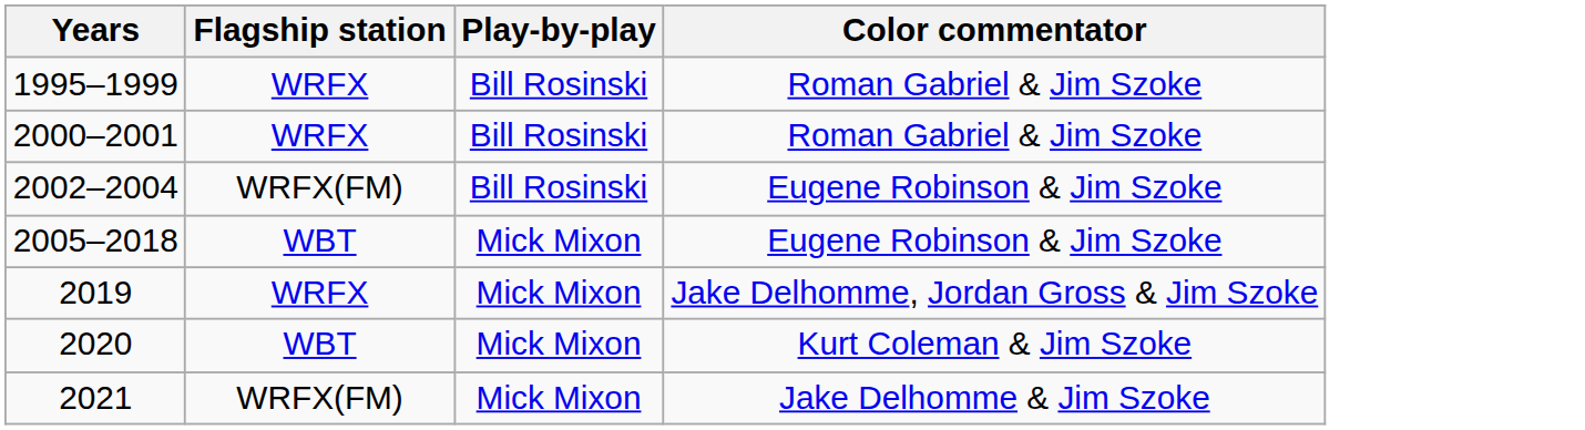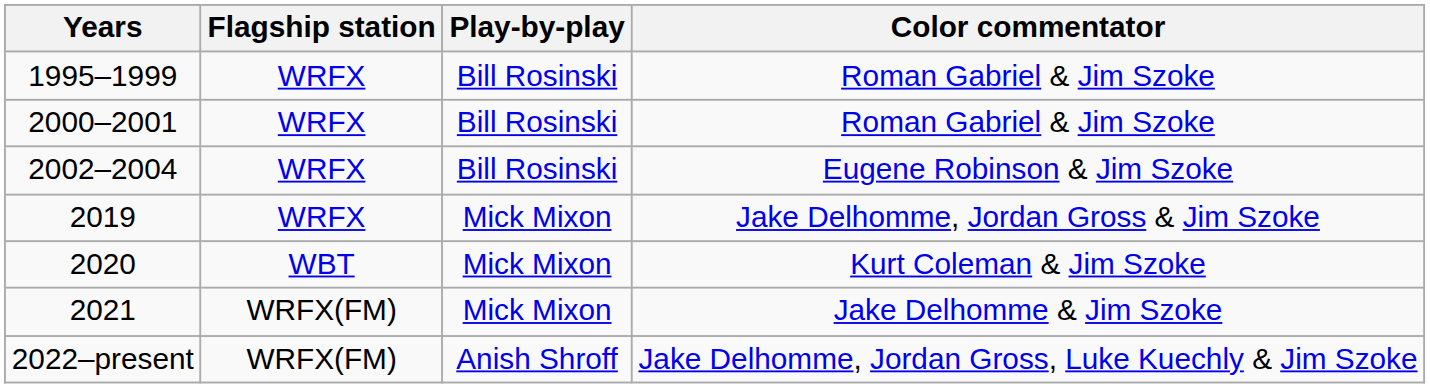 <table class="wikitable" style="text-align: center;">
 <tr>
 <th>Years</th>
 <th>Flagship station</th>
 <th>Play-by-play</th>
 <th>Color commentator</th>
 </tr>
 <tr>
 <td>1995–1999</td>
 <td><a href='#'>WRFX</a></td>
 <td><a href='#'>Bill Rosinski</a></td>
 <td><a href='#'>Roman Gabriel</a> & <a href='#'>Jim Szoke</a></td>
 </tr>
 <tr>
 <td>2000–2001</td>
 <td><a href='#'>WRFX</a></td>
 <td><a href='#'>Bill Rosinski</a></td>
 <td><a href='#'>Roman Gabriel</a> & <a href='#'>Jim Szoke</a></td>
 </tr>
 <tr>
 <td>2002–2004</td>
-<td>WRFX(FM)</td>
+<td><a href='#'>WRFX</a></td>
 <td><a href='#'>Bill Rosinski</a></td>
-<td><a href='#'>Eugene Robinson</a> & <a href='#'>Jim Szoke</a></td>
-</tr>
-<tr>
-<td>2005–2018</td>
-<td><a href='#'>WBT</a></td>
-<td><a href='#'>Mick Mixon</a></td>
 <td><a href='#'>Eugene Robinson</a> & <a href='#'>Jim Szoke</a></td>
 </tr>
 <tr>
 <td>2019</td>
 <td><a href='#'>WRFX</a></td>
 <td><a href='#'>Mick Mixon</a></td>
 <td><a href='#'>Jake Delhomme</a>, <a href='#'>Jordan Gross</a> & <a href='#'>Jim Szoke</a></td>
 </tr>
 <tr>
 <td>2020</td>
 <td><a href='#'>WBT</a></td>
 <td><a href='#'>Mick Mixon</a></td>
 <td><a href='#'>Kurt Coleman</a> & <a href='#'>Jim Szoke</a></td>
 </tr>
 <tr>
 <td>2021</td>
 <td>WRFX(FM)</td>
 <td><a href='#'>Mick Mixon</a></td>
 <td><a href='#'>Jake Delhomme</a> & <a href='#'>Jim Szoke</a></td>
 </tr>
+<tr>
+<td>2022–present</td>
+<td>WRFX(FM)</td>
+<td><a href='#'>Anish Shroff</a></td>
+<td><a href='#'>Jake Delhomme</a>, <a href='#'>Jordan Gross</a>, <a href='#'>Luke Kuechly</a> & <a href='#'>Jim Szoke</a></td>
+</tr>
 </table>
